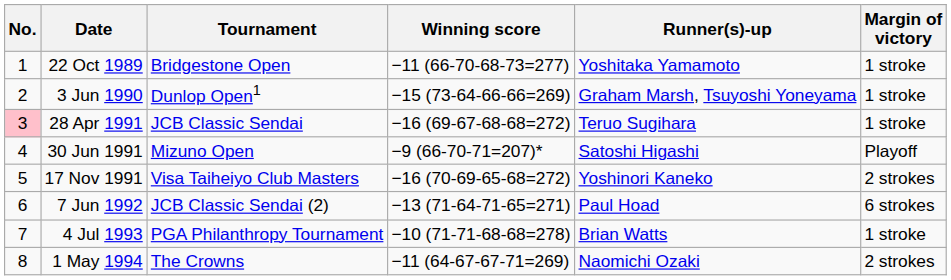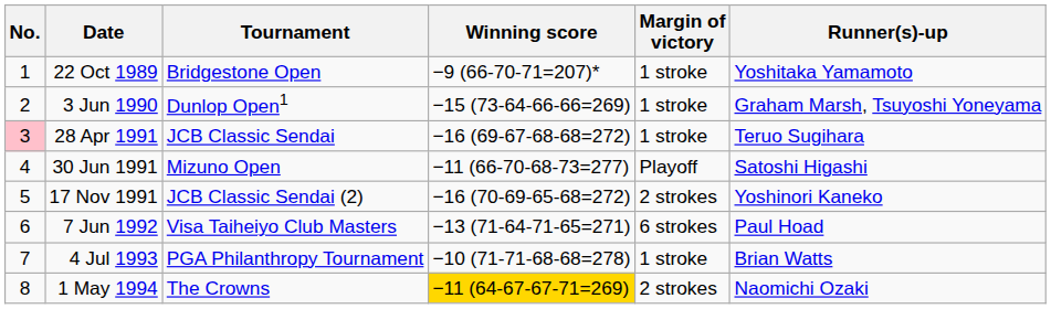 <table class="wikitable" style="font-size:95%;">
 <tr>
 <th>No.</th>
 <th>Date</th>
 <th>Tournament</th>
 <th>Winning score</th>
+<th>Margin of<br>victory</th>
 <th>Runner(s)-up</th>
-<th>Margin of<br>victory</th>
 </tr>
 <tr>
 <td align=center>1</td>
 <td align=right>22 Oct <a href='#'>1989</a></td>
 <td><a href='#'>Bridgestone Open</a></td>
-<td>−11 (66-70-68-73=277)</td>
+<td>−9 (66-70-71=207)*</td>
+<td>1 stroke</td>
 <td> <a href='#'>Yoshitaka Yamamoto</a></td>
-<td>1 stroke</td>
 </tr>
 <tr>
 <td align=center>2</td>
 <td align=right>3 Jun <a href='#'>1990</a></td>
 <td><a href='#'>Dunlop Open</a><sup>1</sup></td>
 <td>−15 (73-64-66-66=269)</td>
+<td>1 stroke</td>
 <td> <a href='#'>Graham Marsh</a>,  <a href='#'>Tsuyoshi Yoneyama</a></td>
-<td>1 stroke</td>
 </tr>
 <tr>
 <td align=center style="background: pink;">3</td>
 <td align=right>28 Apr <a href='#'>1991</a></td>
 <td><a href='#'>JCB Classic Sendai</a></td>
 <td>−16 (69-67-68-68=272)</td>
+<td>1 stroke</td>
 <td> <a href='#'>Teruo Sugihara</a></td>
-<td>1 stroke</td>
 </tr>
 <tr>
 <td align=center>4</td>
 <td align=right>30 Jun 1991</td>
 <td><a href='#'>Mizuno Open</a></td>
-<td>−9 (66-70-71=207)*</td>
+<td>−11 (66-70-68-73=277)</td>
+<td>Playoff</td>
 <td> <a href='#'>Satoshi Higashi</a></td>
-<td>Playoff</td>
 </tr>
 <tr>
 <td align=center>5</td>
 <td align=right>17 Nov 1991</td>
-<td><a href='#'>Visa Taiheiyo Club Masters</a></td>
+<td><a href='#'>JCB Classic Sendai</a> (2)</td>
 <td>−16 (70-69-65-68=272)</td>
+<td>2 strokes</td>
 <td> <a href='#'>Yoshinori Kaneko</a></td>
-<td>2 strokes</td>
 </tr>
 <tr>
 <td align=center>6</td>
 <td align=right>7 Jun <a href='#'>1992</a></td>
-<td><a href='#'>JCB Classic Sendai</a> (2)</td>
+<td><a href='#'>Visa Taiheiyo Club Masters</a></td>
 <td>−13 (71-64-71-65=271)</td>
+<td>6 strokes</td>
 <td> <a href='#'>Paul Hoad</a></td>
-<td>6 strokes</td>
 </tr>
 <tr>
 <td align=center>7</td>
 <td align=right>4 Jul <a href='#'>1993</a></td>
 <td><a href='#'>PGA Philanthropy Tournament</a></td>
 <td>−10 (71-71-68-68=278)</td>
+<td>1 stroke</td>
 <td> <a href='#'>Brian Watts</a></td>
-<td>1 stroke</td>
 </tr>
 <tr>
 <td align=center>8</td>
 <td align=right>1 May <a href='#'>1994</a></td>
 <td><a href='#'>The Crowns</a></td>
-<td>−11 (64-67-67-71=269)</td>
+<td style="background: gold;">−11 (64-67-67-71=269)</td>
+<td>2 strokes</td>
 <td> <a href='#'>Naomichi Ozaki</a></td>
-<td>2 strokes</td>
 </tr>
 </table>
